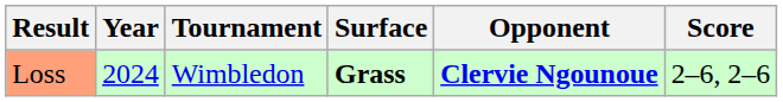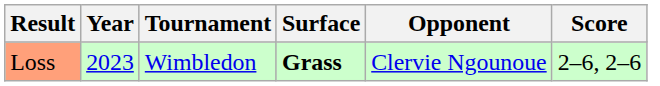 <table class="wikitable">
 <tr>
 <th>Result</th>
 <th>Year</th>
 <th>Tournament</th>
 <th>Surface</th>
 <th>Opponent</th>
 <th>Score</th>
 </tr>
 <tr bgcolor="#cfc">
 <td style="background:#ffa07a;">Loss</td>
-<td><a href='#'>2024</a></td>
+<td><a href='#'>2023</a></td>
 <td><a href='#'>Wimbledon</a></td>
 <td><strong>Grass</strong></td>
-<td><strong> <a href='#'>Clervie Ngounoue</a></strong></td>
+<td> <a href='#'>Clervie Ngounoue</a></td>
 <td>2–6, 2–6</td>
 </tr>
 </table>
